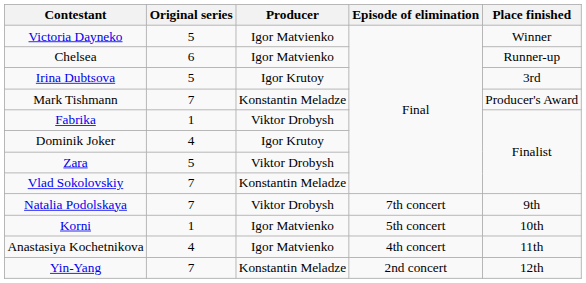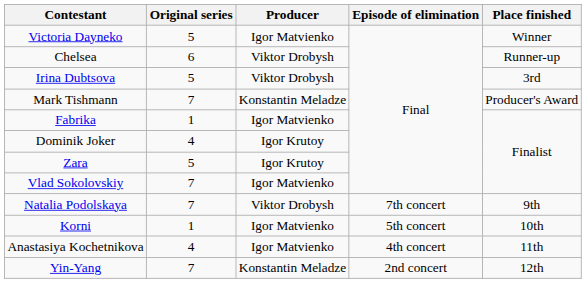 <table class="wikitable" style="text-align:center">
 <tr>
 <th>Contestant</th>
 <th>Original series</th>
 <th>Producer</th>
 <th>Episode of elimination</th>
 <th>Place finished</th>
 </tr>
 <tr>
 <td><a href='#'>Victoria Dayneko</a></td>
 <td>5</td>
 <td>Igor Matvienko</td>
 <td rowspan=8>Final</td>
 <td>Winner</td>
 </tr>
 <tr>
 <td>Chelsea</td>
 <td>6</td>
-<td>Igor Matvienko</td>
+<td>Viktor Drobysh</td>
 <td>Runner-up</td>
 </tr>
 <tr>
 <td><a href='#'>Irina Dubtsova</a></td>
 <td>5</td>
-<td>Igor Krutoy</td>
+<td>Viktor Drobysh</td>
 <td>3rd</td>
 </tr>
 <tr>
 <td>Mark Tishmann</td>
 <td>7</td>
 <td>Konstantin Meladze</td>
 <td>Producer's Award</td>
 </tr>
 <tr>
 <td><a href='#'>Fabrika</a></td>
 <td>1</td>
-<td>Viktor Drobysh</td>
+<td>Igor Matvienko</td>
 <td rowspan=4>Finalist</td>
 </tr>
 <tr>
 <td>Dominik Joker</td>
 <td>4</td>
 <td>Igor Krutoy</td>
 </tr>
 <tr>
 <td><a href='#'>Zara</a></td>
 <td>5</td>
-<td>Viktor Drobysh</td>
+<td>Igor Krutoy</td>
 </tr>
 <tr>
 <td><a href='#'>Vlad Sokolovskiy</a></td>
 <td>7</td>
-<td>Konstantin Meladze</td>
+<td>Igor Matvienko</td>
 </tr>
 <tr>
 <td><a href='#'>Natalia Podolskaya</a></td>
 <td>7</td>
 <td>Viktor Drobysh</td>
 <td>7th concert</td>
 <td>9th</td>
 </tr>
 <tr>
 <td><a href='#'>Korni</a></td>
 <td>1</td>
 <td>Igor Matvienko</td>
 <td>5th concert</td>
 <td>10th</td>
 </tr>
 <tr>
 <td>Anastasiya Kochetnikova</td>
 <td>4</td>
 <td>Igor Matvienko</td>
 <td>4th concert</td>
 <td>11th</td>
 </tr>
 <tr>
 <td><a href='#'>Yin-Yang</a></td>
 <td>7</td>
 <td>Konstantin Meladze</td>
 <td>2nd concert</td>
 <td>12th</td>
 </tr>
 </table>
